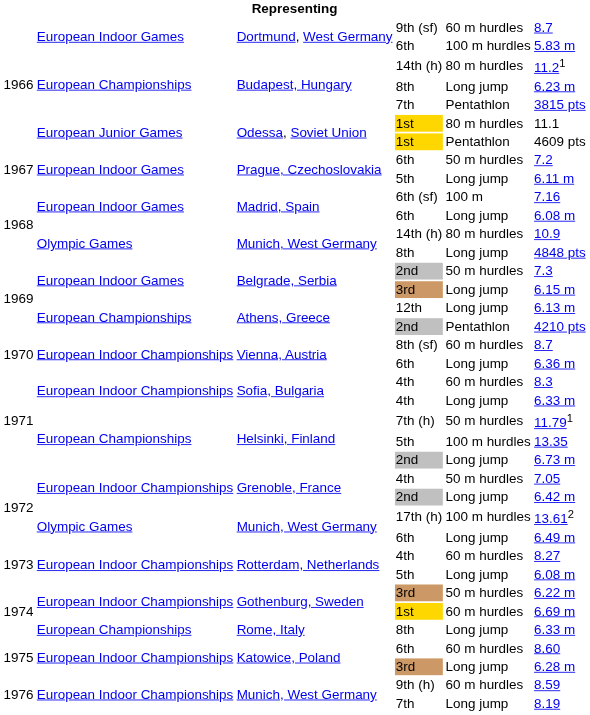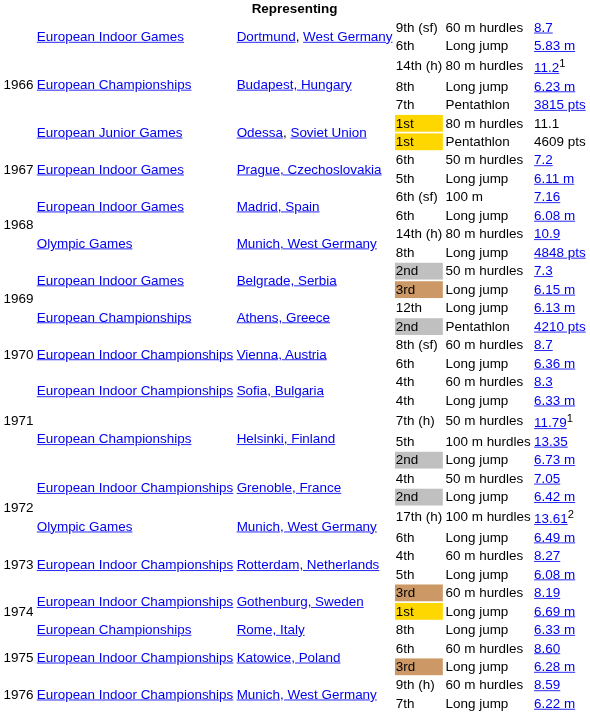 <table>
 <tr>
 <th colspan="6">Representing </th>
 </tr>
 <tr>
 <td rowspan=7>1966</td>
 <td rowspan=2><a href='#'>European Indoor Games</a></td>
 <td rowspan=2><a href='#'>Dortmund</a>, <a href='#'>West Germany</a></td>
 <td>9th (sf)</td>
 <td>60 m hurdles</td>
 <td><a href='#'>8.7</a></td>
 </tr>
 <tr>
 <td>6th</td>
-<td>100 m hurdles</td>
+<td>Long jump</td>
 <td><a href='#'>5.83 m</a></td>
 </tr>
 <tr>
 <td rowspan=3><a href='#'>European Championships</a></td>
 <td rowspan=3><a href='#'>Budapest, Hungary</a></td>
 <td>14th (h)</td>
 <td>80 m hurdles</td>
 <td><a href='#'>11.2</a><sup>1</sup></td>
 </tr>
 <tr>
 <td>8th</td>
 <td>Long jump</td>
 <td><a href='#'>6.23 m</a></td>
 </tr>
 <tr>
 <td>7th</td>
 <td>Pentathlon</td>
 <td><a href='#'>3815 pts</a></td>
 </tr>
 <tr>
 <td rowspan=2><a href='#'>European Junior Games</a></td>
 <td rowspan=2><a href='#'>Odessa</a>, <a href='#'>Soviet Union</a></td>
 <td bgcolor=gold>1st</td>
 <td>80 m hurdles</td>
 <td>11.1</td>
 </tr>
 <tr>
 <td bgcolor=gold>1st</td>
 <td>Pentathlon</td>
 <td>4609 pts</td>
 </tr>
 <tr>
 <td rowspan=2>1967</td>
 <td rowspan=2><a href='#'>European Indoor Games</a></td>
 <td rowspan=2><a href='#'>Prague, Czechoslovakia</a></td>
 <td>6th</td>
 <td>50 m hurdles</td>
 <td><a href='#'>7.2</a></td>
 </tr>
 <tr>
 <td>5th</td>
 <td>Long jump</td>
 <td><a href='#'>6.11 m</a></td>
 </tr>
 <tr>
 <td rowspan=4>1968</td>
 <td rowspan=2><a href='#'>European Indoor Games</a></td>
 <td rowspan=2><a href='#'>Madrid, Spain</a></td>
 <td>6th (sf)</td>
 <td>100 m</td>
 <td><a href='#'>7.16</a></td>
 </tr>
 <tr>
 <td>6th</td>
 <td>Long jump</td>
 <td><a href='#'>6.08 m</a></td>
 </tr>
 <tr>
 <td rowspan=2><a href='#'>Olympic Games</a></td>
 <td rowspan=2><a href='#'>Munich, West Germany</a></td>
 <td>14th (h)</td>
 <td>80 m hurdles</td>
 <td><a href='#'>10.9</a></td>
 </tr>
 <tr>
 <td>8th</td>
 <td>Long jump</td>
 <td><a href='#'>4848 pts</a></td>
 </tr>
 <tr>
 <td rowspan=4>1969</td>
 <td rowspan=2><a href='#'>European Indoor Games</a></td>
 <td rowspan=2><a href='#'>Belgrade, Serbia</a></td>
 <td bgcolor=silver>2nd</td>
 <td>50 m hurdles</td>
 <td><a href='#'>7.3</a></td>
 </tr>
 <tr>
 <td bgcolor=cc9966>3rd</td>
 <td>Long jump</td>
 <td><a href='#'>6.15 m</a></td>
 </tr>
 <tr>
 <td rowspan=2><a href='#'>European Championships</a></td>
 <td rowspan=2><a href='#'>Athens, Greece</a></td>
 <td>12th</td>
 <td>Long jump</td>
 <td><a href='#'>6.13 m</a></td>
 </tr>
 <tr>
 <td bgcolor=silver>2nd</td>
 <td>Pentathlon</td>
 <td><a href='#'>4210 pts</a></td>
 </tr>
 <tr>
 <td rowspan=2>1970</td>
 <td rowspan=2><a href='#'>European Indoor Championships</a></td>
 <td rowspan=2><a href='#'>Vienna, Austria</a></td>
 <td>8th (sf)</td>
 <td>60 m hurdles</td>
 <td><a href='#'>8.7</a></td>
 </tr>
 <tr>
 <td>6th</td>
 <td>Long jump</td>
 <td><a href='#'>6.36 m</a></td>
 </tr>
 <tr>
 <td rowspan=5>1971</td>
 <td rowspan=2><a href='#'>European Indoor Championships</a></td>
 <td rowspan=2><a href='#'>Sofia, Bulgaria</a></td>
 <td>4th</td>
 <td>60 m hurdles</td>
 <td><a href='#'>8.3</a></td>
 </tr>
 <tr>
 <td>4th</td>
 <td>Long jump</td>
 <td><a href='#'>6.33 m</a></td>
 </tr>
 <tr>
 <td rowspan=3><a href='#'>European Championships</a></td>
 <td rowspan=3><a href='#'>Helsinki, Finland</a></td>
 <td>7th (h)</td>
 <td>50 m hurdles</td>
 <td><a href='#'>11.79</a><sup>1</sup></td>
 </tr>
 <tr>
 <td>5th</td>
 <td>100 m hurdles</td>
 <td><a href='#'>13.35</a></td>
 </tr>
 <tr>
 <td bgcolor=silver>2nd</td>
 <td>Long jump</td>
 <td><a href='#'>6.73 m</a></td>
 </tr>
 <tr>
 <td rowspan=4>1972</td>
 <td rowspan=2><a href='#'>European Indoor Championships</a></td>
 <td rowspan=2><a href='#'>Grenoble, France</a></td>
 <td>4th</td>
 <td>50 m hurdles</td>
 <td><a href='#'>7.05</a></td>
 </tr>
 <tr>
 <td bgcolor=silver>2nd</td>
 <td>Long jump</td>
 <td><a href='#'>6.42 m</a></td>
 </tr>
 <tr>
 <td rowspan=2><a href='#'>Olympic Games</a></td>
 <td rowspan=2><a href='#'>Munich, West Germany</a></td>
 <td>17th (h)</td>
 <td>100 m hurdles</td>
 <td><a href='#'>13.61</a><sup>2</sup></td>
 </tr>
 <tr>
 <td>6th</td>
 <td>Long jump</td>
 <td><a href='#'>6.49 m</a></td>
 </tr>
 <tr>
 <td rowspan=2>1973</td>
 <td rowspan=2><a href='#'>European Indoor Championships</a></td>
 <td rowspan=2><a href='#'>Rotterdam, Netherlands</a></td>
 <td>4th</td>
 <td>60 m hurdles</td>
 <td><a href='#'>8.27</a></td>
 </tr>
 <tr>
 <td>5th</td>
 <td>Long jump</td>
 <td><a href='#'>6.08 m</a></td>
 </tr>
 <tr>
 <td rowspan=3>1974</td>
 <td rowspan=2><a href='#'>European Indoor Championships</a></td>
 <td rowspan=2><a href='#'>Gothenburg, Sweden</a></td>
 <td bgcolor=cc9966>3rd</td>
-<td>50 m hurdles</td>
-<td><a href='#'>6.22 m</a></td>
+<td>60 m hurdles</td>
+<td><a href='#'>8.19</a></td>
 </tr>
 <tr>
 <td bgcolor=gold>1st</td>
-<td>60 m hurdles</td>
+<td>Long jump</td>
 <td><a href='#'>6.69 m</a></td>
 </tr>
 <tr>
 <td><a href='#'>European Championships</a></td>
 <td><a href='#'>Rome, Italy</a></td>
 <td>8th</td>
 <td>Long jump</td>
 <td><a href='#'>6.33 m</a></td>
 </tr>
 <tr>
 <td rowspan=2>1975</td>
 <td rowspan=2><a href='#'>European Indoor Championships</a></td>
 <td rowspan=2><a href='#'>Katowice, Poland</a></td>
 <td>6th</td>
 <td>60 m hurdles</td>
 <td><a href='#'>8.60</a></td>
 </tr>
 <tr>
 <td bgcolor=cc9966>3rd</td>
 <td>Long jump</td>
 <td><a href='#'>6.28 m</a></td>
 </tr>
 <tr>
 <td rowspan=2>1976</td>
 <td rowspan=2><a href='#'>European Indoor Championships</a></td>
 <td rowspan=2><a href='#'>Munich, West Germany</a></td>
 <td>9th (h)</td>
 <td>60 m hurdles</td>
 <td><a href='#'>8.59</a></td>
 </tr>
 <tr>
 <td>7th</td>
 <td>Long jump</td>
-<td><a href='#'>8.19</a></td>
+<td><a href='#'>6.22 m</a></td>
 </tr>
 </table>
